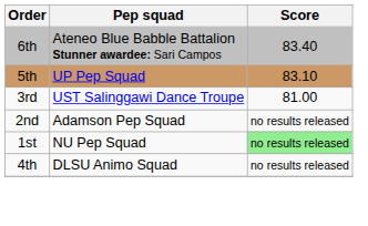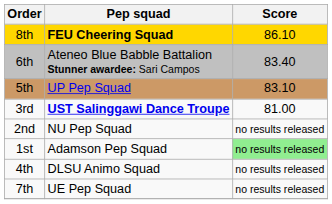 <table class=wikitable style="text-align:center;">
 <tr>
 <th>Order</th>
 <th>Pep squad</th>
 <th>Score</th>
+</tr>
+<tr bgcolor=gold>
+<td>8th</td>
+<td align=left> <strong>FEU Cheering Squad</strong></td>
+<td>86.10</td>
 </tr>
 <tr bgcolor=silver>
 <td>6th</td>
 <td align=left> Ateneo Blue Babble Battalion<br><small><strong>Stunner awardee:</strong> Sari Campos</small></td>
 <td>83.40</td>
 </tr>
 <tr bgcolor=#cc9966>
 <td>5th</td>
 <td align=left> <a href='#'>UP Pep Squad</a></td>
 <td>83.10</td>
 </tr>
 <tr>
 <td>3rd</td>
-<td align=left> <a href='#'>UST Salinggawi Dance Troupe</a></td>
+<td align=left><strong> <a href='#'>UST Salinggawi Dance Troupe</a></strong></td>
 <td>81.00 </td>
 </tr>
 <tr>
 <td>2nd</td>
-<td align=left> Adamson Pep Squad</td>
+<td align=left> NU Pep Squad</td>
 <td><small> no results released </small></td>
 </tr>
 <tr>
 <td>1st</td>
-<td align=left> NU Pep Squad</td>
+<td align=left> Adamson Pep Squad</td>
 <td style="background: lightgreen;"><small> no results released </small></td>
 </tr>
 <tr>
 <td>4th</td>
 <td align=left> DLSU Animo Squad</td>
 <td><small> no results released </small></td>
 </tr>
 <tr>
+<td>7th</td>
+<td align=left> UE Pep Squad</td>
+<td><small> no results released </small></td>
+</tr>
+<tr>
 </tr>
 </table>
